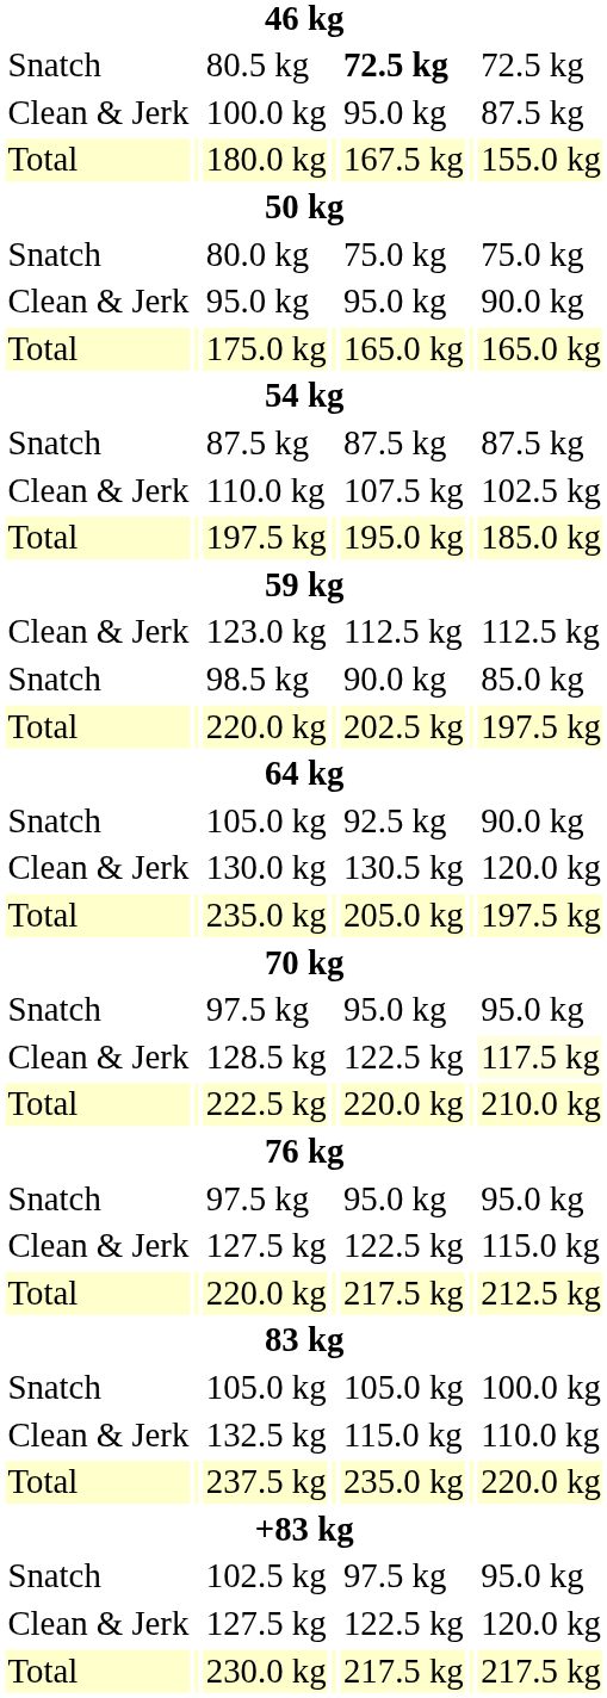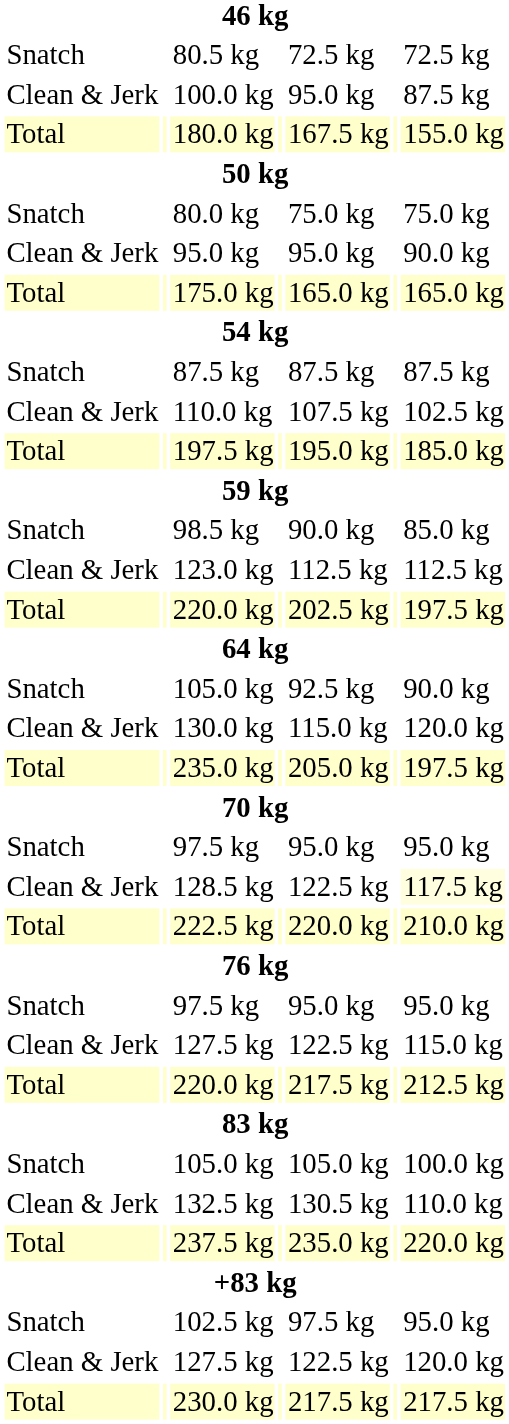 <table>
 <tr>
 <th colspan=7>46 kg</th>
 </tr>
 <tr>
 <td>Snatch</td>
 <td></td>
 <td>80.5 kg<br></td>
 <td></td>
-<td><strong>72.5 kg</strong></td>
+<td>72.5 kg</td>
 <td></td>
 <td>72.5 kg</td>
 </tr>
 <tr>
 <td>Clean & Jerk</td>
 <td></td>
 <td>100.0 kg</td>
 <td></td>
 <td>95.0 kg</td>
 <td></td>
 <td>87.5 kg</td>
 </tr>
 <tr bgcolor=#ffffcc>
 <td>Total</td>
 <td></td>
 <td>180.0 kg</td>
 <td></td>
 <td>167.5 kg</td>
 <td></td>
 <td>155.0 kg</td>
 </tr>
 <tr>
 <th colspan=7>50 kg</th>
 </tr>
 <tr>
 <td>Snatch</td>
 <td></td>
 <td>80.0 kg</td>
 <td></td>
 <td>75.0 kg</td>
 <td></td>
 <td>75.0 kg</td>
 </tr>
 <tr>
 <td>Clean & Jerk</td>
 <td></td>
 <td>95.0 kg</td>
 <td></td>
 <td>95.0 kg</td>
 <td></td>
 <td>90.0 kg</td>
 </tr>
 <tr bgcolor=#ffffcc>
 <td>Total</td>
 <td></td>
 <td>175.0 kg</td>
 <td></td>
 <td>165.0 kg</td>
 <td></td>
 <td>165.0 kg</td>
 </tr>
 <tr>
 <th colspan=7>54 kg</th>
 </tr>
 <tr>
 <td>Snatch</td>
 <td></td>
 <td>87.5 kg</td>
 <td></td>
 <td>87.5 kg</td>
 <td></td>
 <td>87.5 kg</td>
 </tr>
 <tr>
 <td>Clean & Jerk</td>
 <td></td>
 <td>110.0 kg</td>
 <td></td>
 <td>107.5 kg</td>
 <td></td>
 <td>102.5 kg</td>
 </tr>
 <tr bgcolor=#ffffcc>
 <td>Total</td>
 <td></td>
 <td>197.5 kg</td>
 <td></td>
 <td>195.0 kg</td>
 <td></td>
 <td>185.0 kg</td>
 </tr>
 <tr>
 <th colspan=7>59 kg</th>
 </tr>
 <tr>
+<td>Snatch</td>
+<td></td>
+<td>98.5 kg<br></td>
+<td></td>
+<td>90.0 kg</td>
+<td></td>
+<td>85.0 kg</td>
+</tr>
+<tr>
 <td>Clean & Jerk</td>
 <td></td>
 <td>123.0 kg<br></td>
 <td></td>
 <td>112.5 kg</td>
 <td></td>
 <td>112.5 kg</td>
-</tr>
-<tr>
-<td>Snatch</td>
-<td></td>
-<td>98.5 kg<br></td>
-<td></td>
-<td>90.0 kg</td>
-<td></td>
-<td>85.0 kg</td>
 </tr>
 <tr bgcolor=#ffffcc>
 <td>Total</td>
 <td></td>
 <td>220.0 kg</td>
 <td></td>
 <td>202.5 kg</td>
 <td></td>
 <td>197.5 kg</td>
 </tr>
 <tr>
 <th colspan=7>64 kg</th>
 </tr>
 <tr>
 <td>Snatch</td>
 <td></td>
 <td>105.0 kg<br></td>
 <td></td>
 <td>92.5 kg</td>
 <td></td>
 <td>90.0 kg</td>
 </tr>
 <tr>
 <td>Clean & Jerk</td>
 <td></td>
 <td>130.0 kg<br></td>
 <td></td>
-<td>130.5 kg</td>
+<td>115.0 kg</td>
 <td></td>
 <td>120.0 kg</td>
 </tr>
 <tr bgcolor=#ffffcc>
 <td>Total</td>
 <td></td>
 <td>235.0 kg<br></td>
 <td></td>
 <td>205.0 kg</td>
 <td></td>
 <td>197.5 kg</td>
 </tr>
 <tr>
 <th colspan=7>70 kg</th>
 </tr>
 <tr>
 <td>Snatch</td>
 <td></td>
 <td>97.5 kg</td>
 <td></td>
 <td>95.0 kg</td>
 <td></td>
 <td>95.0 kg</td>
 </tr>
 <tr>
 <td>Clean & Jerk</td>
 <td></td>
 <td>128.5 kg<br></td>
 <td></td>
 <td>122.5 kg</td>
 <td></td>
 <td style="background: lightyellow;">117.5 kg</td>
 </tr>
 <tr bgcolor=#ffffcc>
 <td>Total</td>
 <td></td>
 <td>222.5 kg</td>
 <td></td>
 <td>220.0 kg</td>
 <td></td>
 <td>210.0 kg</td>
 </tr>
 <tr>
 <th colspan=7>76 kg</th>
 </tr>
 <tr>
 <td>Snatch</td>
 <td></td>
 <td>97.5 kg</td>
 <td></td>
 <td>95.0 kg</td>
 <td></td>
 <td>95.0 kg</td>
 </tr>
 <tr>
 <td>Clean & Jerk</td>
 <td></td>
 <td>127.5 kg</td>
 <td></td>
 <td>122.5 kg</td>
 <td></td>
 <td>115.0 kg</td>
 </tr>
 <tr bgcolor=#ffffcc>
 <td>Total</td>
 <td></td>
 <td>220.0 kg</td>
 <td></td>
 <td>217.5 kg</td>
 <td></td>
 <td>212.5 kg</td>
 </tr>
 <tr>
 <th colspan=7>83 kg</th>
 </tr>
 <tr>
 <td>Snatch</td>
 <td></td>
 <td>105.0 kg</td>
 <td></td>
 <td>105.0 kg</td>
 <td></td>
 <td>100.0 kg</td>
 </tr>
 <tr>
 <td>Clean & Jerk</td>
 <td></td>
 <td>132.5 kg<br></td>
 <td></td>
-<td>115.0 kg</td>
+<td>130.5 kg</td>
 <td></td>
 <td>110.0 kg</td>
 </tr>
 <tr bgcolor=#ffffcc>
 <td>Total</td>
 <td></td>
 <td>237.5 kg</td>
 <td></td>
 <td>235.0 kg</td>
 <td></td>
 <td>220.0 kg</td>
 </tr>
 <tr>
 <th colspan=7>+83 kg</th>
 </tr>
 <tr>
 <td>Snatch</td>
 <td></td>
 <td>102.5 kg</td>
 <td></td>
 <td>97.5 kg</td>
 <td></td>
 <td>95.0 kg</td>
 </tr>
 <tr>
 <td>Clean & Jerk</td>
 <td></td>
 <td>127.5 kg</td>
 <td></td>
 <td>122.5 kg</td>
 <td></td>
 <td>120.0 kg</td>
 </tr>
 <tr bgcolor=#ffffcc>
 <td>Total</td>
 <td></td>
 <td>230.0 kg</td>
 <td></td>
 <td>217.5 kg</td>
 <td></td>
 <td>217.5 kg</td>
 </tr>
 </table>
